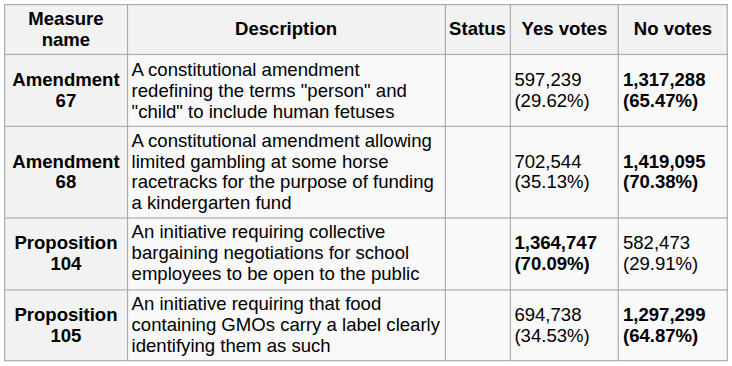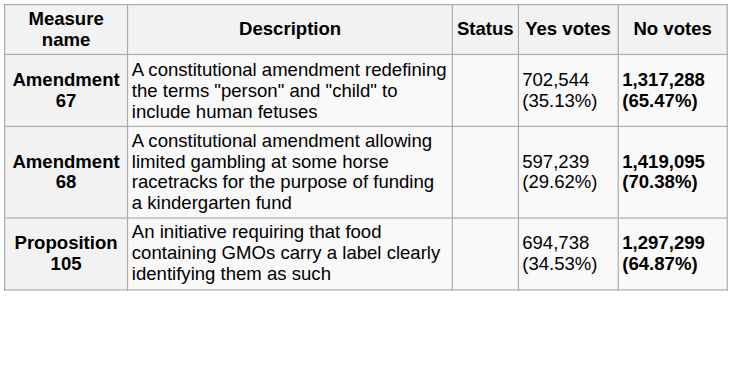 <table class="wikitable sortable plainrowheaders" style="width:100%">
 <tr>
 <th scope="col">Measure name</th>
 <th class="unsortable" scope="col">Description</th>
 <th scope="col">Status</th>
 <th scope="col">Yes votes</th>
 <th scope="col">No votes</th>
 </tr>
 <tr>
 <th scope="row">Amendment 67</th>
 <td>A constitutional amendment redefining the terms "person" and "child" to include human fetuses</td>
 <td></td>
-<td>597,239 (29.62%)</td>
+<td>702,544 (35.13%)</td>
 <td><strong>1,317,288 (65.47%)</strong></td>
 </tr>
 <tr>
 <th scope="row">Amendment 68</th>
 <td>A constitutional amendment allowing limited gambling at some horse racetracks for the purpose of funding a kindergarten fund</td>
 <td></td>
-<td>702,544 (35.13%)</td>
+<td>597,239 (29.62%)</td>
 <td><strong>1,419,095 (70.38%)</strong></td>
-</tr>
-<tr>
-<th scope="row">Proposition 104</th>
-<td>An initiative requiring collective bargaining negotiations for school employees to be open to the public</td>
-<td></td>
-<td><strong>1,364,747 (70.09%)</strong></td>
-<td>582,473 (29.91%)</td>
 </tr>
 <tr>
 <th scope="row">Proposition 105</th>
 <td>An initiative requiring that food containing GMOs carry a label clearly identifying them as such</td>
 <td></td>
 <td>694,738 (34.53%)</td>
 <td><strong>1,297,299 (64.87%)</strong></td>
 </tr>
 </table>
